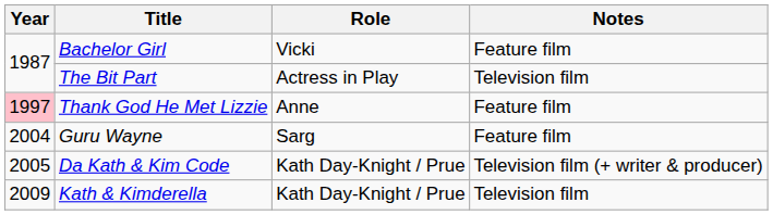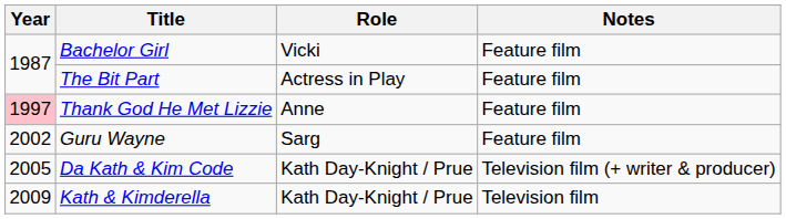 <table class="wikitable sortable">
 <tr>
 <th>Year</th>
 <th>Title</th>
 <th>Role</th>
 <th>Notes</th>
 </tr>
 <tr>
 <td rowspan="2">1987</td>
 <td><em><a href='#'>Bachelor Girl</a></em></td>
 <td>Vicki</td>
 <td>Feature film</td>
 </tr>
 <tr>
 <td><em><a href='#'>The Bit Part</a></em></td>
 <td>Actress in Play</td>
-<td>Television film</td>
+<td>Feature film</td>
 </tr>
 <tr>
 <td style="background: pink;">1997</td>
 <td><em><a href='#'>Thank God He Met Lizzie</a></em></td>
 <td>Anne</td>
 <td>Feature film</td>
 </tr>
 <tr>
-<td>2004</td>
+<td>2002</td>
 <td><em>Guru Wayne</em></td>
 <td>Sarg</td>
 <td>Feature film</td>
 </tr>
 <tr>
 <td>2005</td>
 <td><em><a href='#'>Da Kath & Kim Code</a></em></td>
 <td>Kath Day-Knight / Prue</td>
 <td>Television film (+ writer & producer)</td>
 </tr>
 <tr>
 <td>2009</td>
 <td><em><a href='#'>Kath & Kimderella</a></em></td>
 <td>Kath Day-Knight / Prue</td>
 <td>Television film</td>
 </tr>
 </table>
